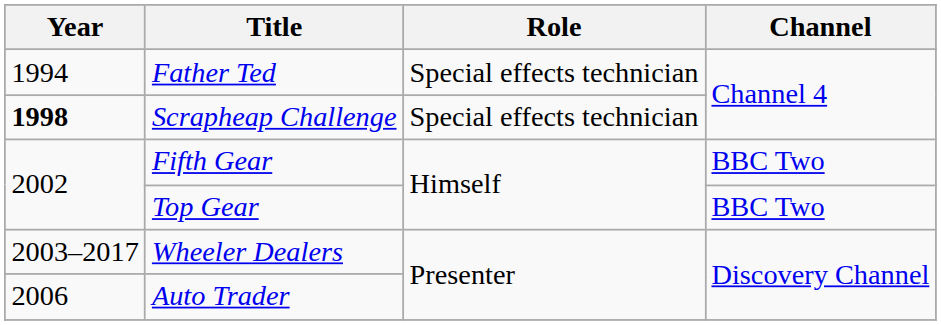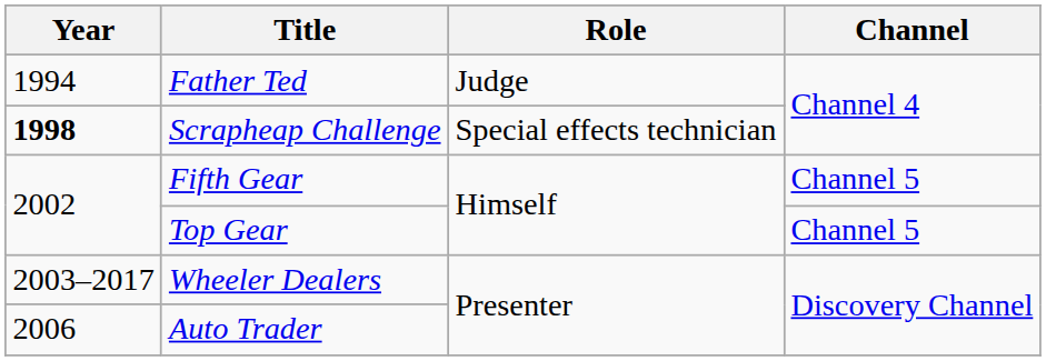 <table class="wikitable">
 <tr>
 <th>Year</th>
 <th>Title</th>
 <th>Role</th>
 <th>Channel</th>
 </tr>
 <tr>
 <td>1994</td>
 <td><em><a href='#'>Father Ted</a></em></td>
-<td>Special effects technician</td>
+<td>Judge</td>
 <td rowspan="2"><a href='#'>Channel 4</a></td>
 </tr>
 <tr>
 <td><strong>1998</strong></td>
 <td><em><a href='#'>Scrapheap Challenge</a></em></td>
 <td>Special effects technician</td>
 </tr>
 <tr>
 <td rowspan="2">2002</td>
 <td><em><a href='#'>Fifth Gear</a></em></td>
 <td rowspan="2">Himself</td>
-<td><a href='#'>BBC Two</a></td>
+<td><a href='#'>Channel 5</a></td>
 </tr>
 <tr>
 <td><a href='#'><em>Top Gear</em></a></td>
-<td><a href='#'>BBC Two</a></td>
+<td><a href='#'>Channel 5</a></td>
 </tr>
 <tr>
 <td>2003–2017</td>
 <td><em><a href='#'>Wheeler Dealers</a></em></td>
 <td rowspan="2">Presenter</td>
 <td rowspan="2"><a href='#'>Discovery Channel</a></td>
 </tr>
 <tr>
 <td>2006</td>
 <td><a href='#'><em>Auto Trader</em></a></td>
 </tr>
 </table>
